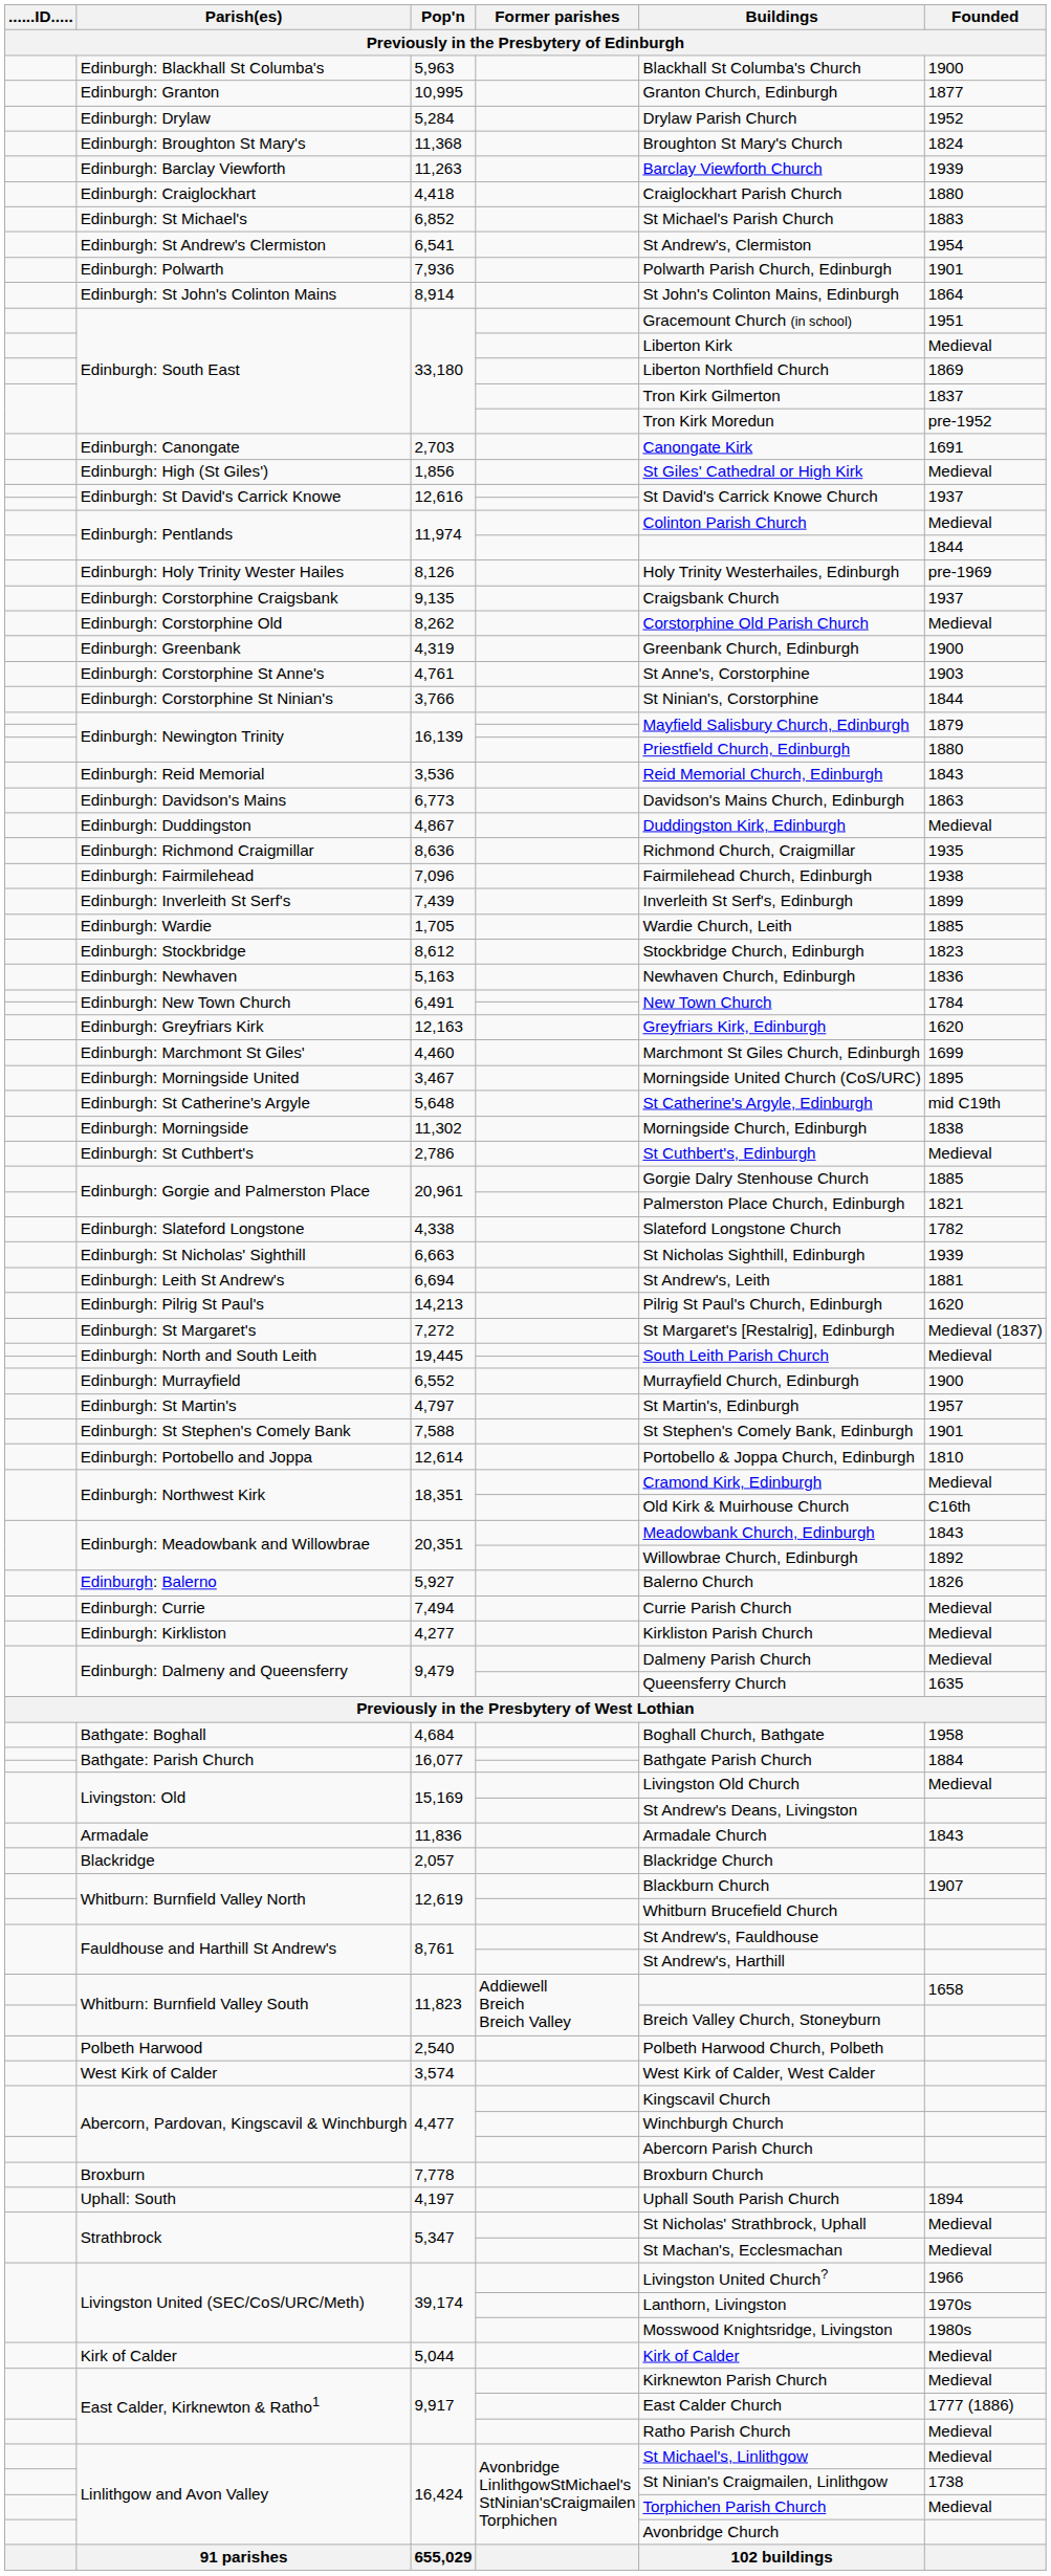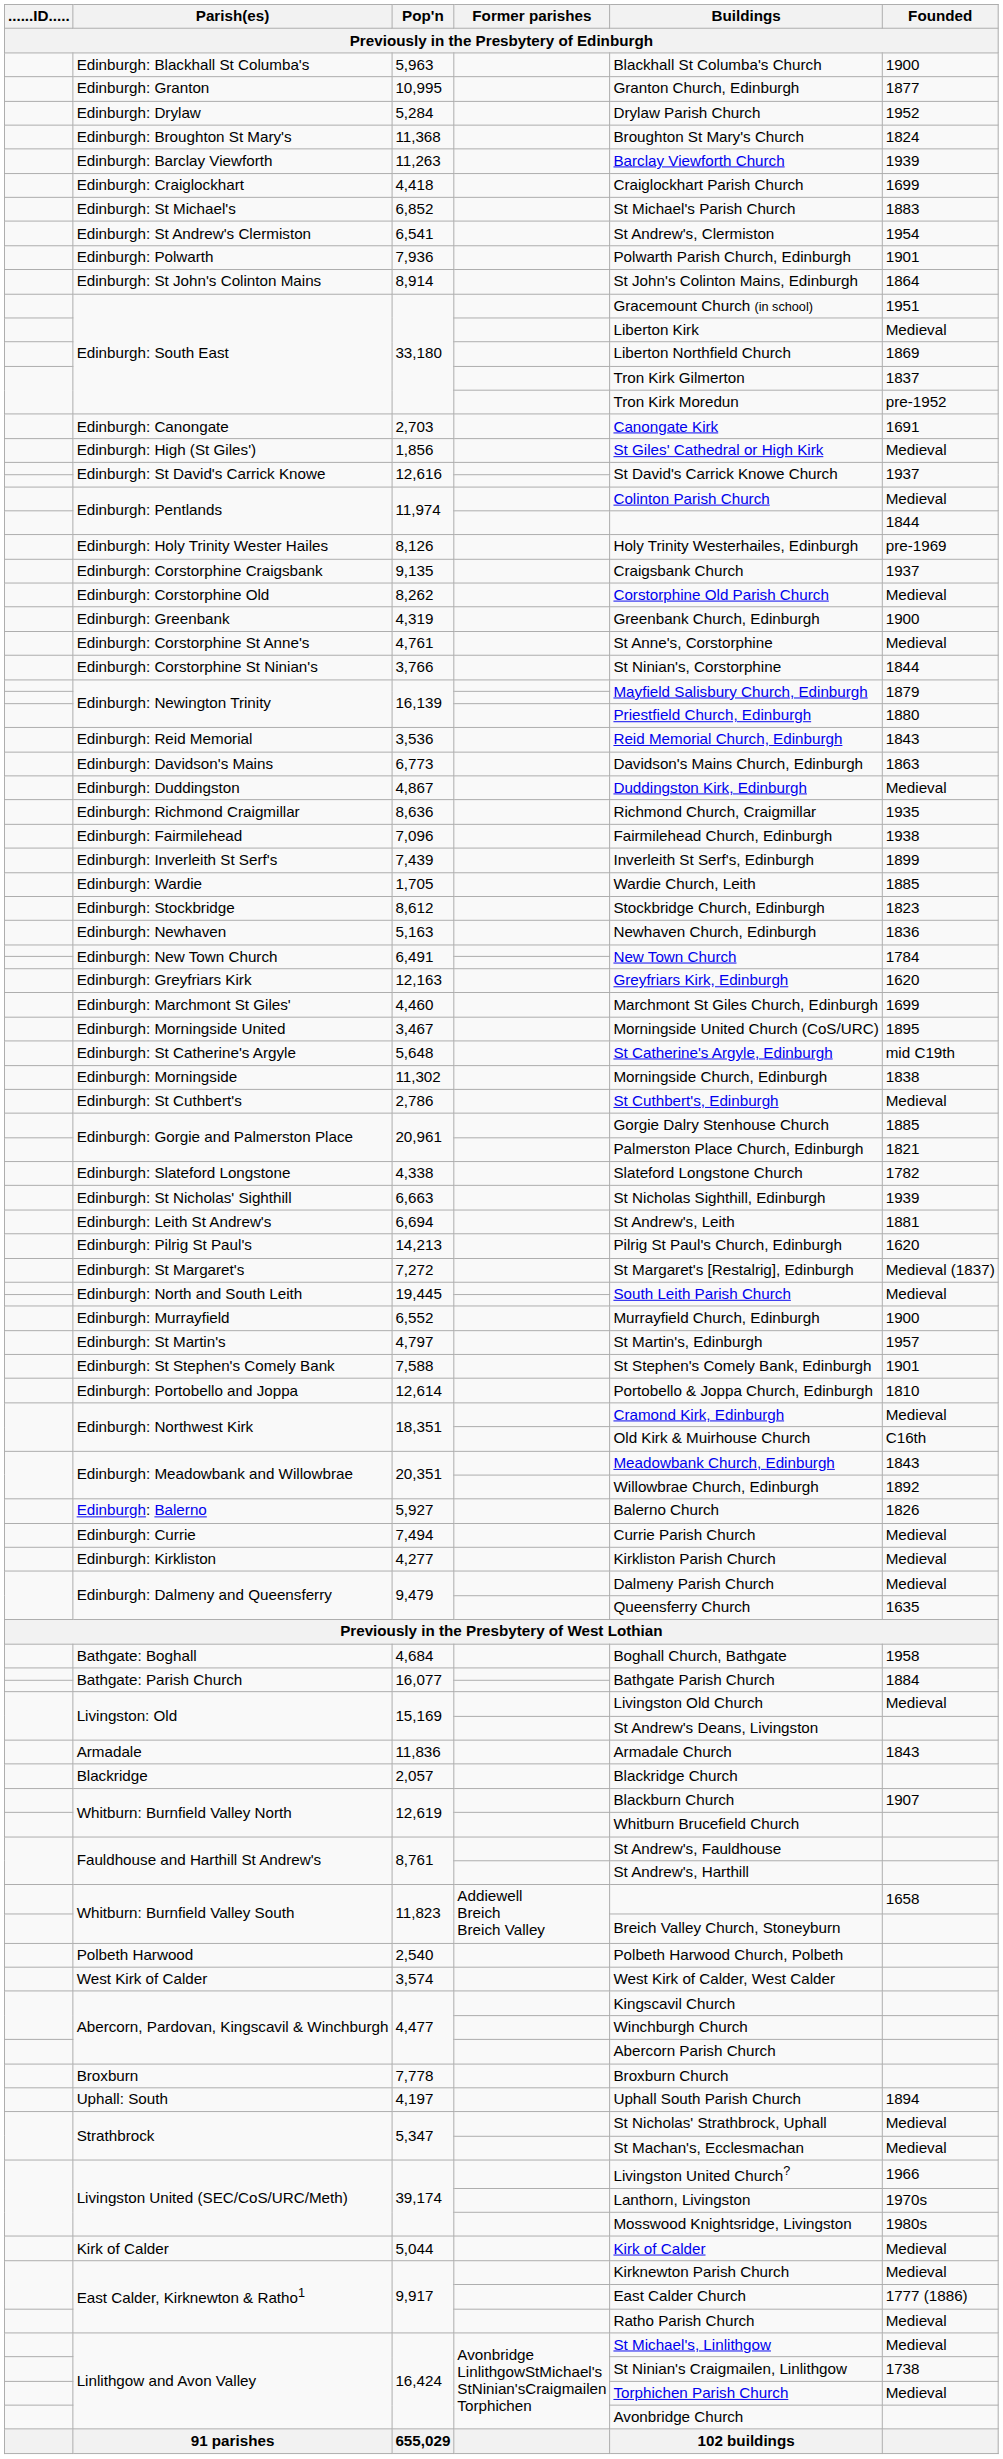 <table class="wikitable">
 <tr>
 <th>......ID.....</th>
 <th>Parish(es)</th>
 <th>Pop'n</th>
 <th>Former parishes</th>
 <th>Buildings</th>
 <th>Founded</th>
 </tr>
 <tr>
 <th colspan="6">Previously in the Presbytery of Edinburgh</th>
 </tr>
 <tr>
 <td></td>
 <td>Edinburgh: Blackhall St Columba's</td>
 <td>5,963</td>
 <td></td>
 <td>Blackhall St Columba's Church</td>
 <td>1900</td>
 </tr>
 <tr>
 <td></td>
 <td>Edinburgh: Granton</td>
 <td>10,995</td>
 <td></td>
 <td>Granton Church, Edinburgh</td>
 <td>1877</td>
 </tr>
 <tr>
 <td></td>
 <td>Edinburgh: Drylaw</td>
 <td>5,284</td>
 <td></td>
 <td>Drylaw Parish Church</td>
 <td>1952</td>
 </tr>
 <tr>
 <td></td>
 <td>Edinburgh: Broughton St Mary's</td>
 <td>11,368</td>
 <td></td>
 <td>Broughton St Mary's Church</td>
 <td>1824</td>
 </tr>
 <tr>
 <td></td>
 <td>Edinburgh: Barclay Viewforth</td>
 <td>11,263</td>
 <td></td>
 <td><a href='#'>Barclay Viewforth Church</a></td>
 <td>1939</td>
 </tr>
 <tr>
 <td></td>
 <td>Edinburgh: Craiglockhart</td>
 <td>4,418</td>
 <td></td>
 <td>Craiglockhart Parish Church</td>
-<td>1880</td>
+<td>1699</td>
 </tr>
 <tr>
 <td></td>
 <td>Edinburgh: St Michael's</td>
 <td>6,852</td>
 <td></td>
 <td>St Michael's Parish Church</td>
 <td>1883</td>
 </tr>
 <tr>
 <td></td>
 <td>Edinburgh: St Andrew's Clermiston</td>
 <td>6,541</td>
 <td></td>
 <td>St Andrew's, Clermiston</td>
 <td>1954</td>
 </tr>
 <tr>
 <td></td>
 <td>Edinburgh: Polwarth</td>
 <td>7,936</td>
 <td></td>
 <td>Polwarth Parish Church, Edinburgh</td>
 <td>1901</td>
 </tr>
 <tr>
 <td></td>
 <td>Edinburgh: St John's Colinton Mains</td>
 <td>8,914</td>
 <td></td>
 <td>St John's Colinton Mains, Edinburgh</td>
 <td>1864</td>
 </tr>
 <tr>
 <td></td>
 <td rowspan="5">Edinburgh: South East</td>
 <td rowspan="5">33,180</td>
 <td></td>
 <td>Gracemount Church <small>(in school)</small></td>
 <td>1951</td>
 </tr>
 <tr>
 <td></td>
 <td></td>
 <td>Liberton Kirk</td>
 <td>Medieval</td>
 </tr>
 <tr>
 <td></td>
 <td></td>
 <td>Liberton Northfield Church</td>
 <td>1869</td>
 </tr>
 <tr>
 <td rowspan="2"></td>
 <td></td>
 <td>Tron Kirk Gilmerton</td>
 <td>1837</td>
 </tr>
 <tr>
 <td></td>
 <td>Tron Kirk Moredun</td>
 <td>pre-1952</td>
 </tr>
 <tr>
 <td></td>
 <td>Edinburgh: Canongate</td>
 <td>2,703</td>
 <td></td>
 <td><a href='#'>Canongate Kirk</a></td>
 <td>1691</td>
 </tr>
 <tr>
 <td></td>
 <td>Edinburgh: High (St Giles')</td>
 <td>1,856</td>
 <td></td>
 <td><a href='#'>St Giles' Cathedral or High Kirk</a></td>
 <td>Medieval</td>
 </tr>
 <tr>
 <td></td>
 <td rowspan="2">Edinburgh: St David's Carrick Knowe</td>
 <td rowspan="2">12,616</td>
 <td></td>
 <td rowspan="2">St David's Carrick Knowe Church</td>
 <td rowspan="2">1937</td>
 </tr>
 <tr>
 <td></td>
 <td></td>
 </tr>
 <tr>
 <td></td>
 <td rowspan="2">Edinburgh: Pentlands</td>
 <td rowspan="2">11,974</td>
 <td></td>
 <td><a href='#'>Colinton Parish Church</a></td>
 <td>Medieval</td>
 </tr>
 <tr>
 <td></td>
 <td></td>
 <td></td>
 <td>1844</td>
 </tr>
 <tr>
 <td></td>
 <td>Edinburgh: Holy Trinity Wester Hailes</td>
 <td>8,126</td>
 <td></td>
 <td>Holy Trinity Westerhailes, Edinburgh</td>
 <td>pre-1969</td>
 </tr>
 <tr>
 <td></td>
 <td>Edinburgh: Corstorphine Craigsbank</td>
 <td>9,135</td>
 <td></td>
 <td>Craigsbank Church</td>
 <td>1937</td>
 </tr>
 <tr>
 <td></td>
 <td>Edinburgh: Corstorphine Old</td>
 <td>8,262</td>
 <td></td>
 <td><a href='#'>Corstorphine Old Parish Church</a></td>
 <td>Medieval</td>
 </tr>
 <tr>
 <td></td>
 <td>Edinburgh: Greenbank</td>
 <td>4,319</td>
 <td></td>
 <td>Greenbank Church, Edinburgh</td>
 <td>1900</td>
 </tr>
 <tr>
 <td></td>
 <td>Edinburgh: Corstorphine St Anne's</td>
 <td>4,761</td>
 <td></td>
 <td>St Anne's, Corstorphine</td>
-<td>1903</td>
+<td>Medieval</td>
 </tr>
 <tr>
 <td></td>
 <td>Edinburgh: Corstorphine St Ninian's</td>
 <td>3,766</td>
 <td></td>
 <td>St Ninian's, Corstorphine</td>
 <td>1844</td>
 </tr>
 <tr>
 <td></td>
 <td rowspan="3">Edinburgh: Newington Trinity</td>
 <td rowspan="3">16,139</td>
 <td></td>
 <td rowspan="2"><a href='#'>Mayfield Salisbury Church, Edinburgh</a></td>
 <td rowspan="2">1879</td>
 </tr>
 <tr>
 <td></td>
 <td></td>
 </tr>
 <tr>
 <td></td>
 <td></td>
 <td><a href='#'>Priestfield Church, Edinburgh</a></td>
 <td>1880</td>
 </tr>
 <tr>
 <td></td>
 <td>Edinburgh: Reid Memorial</td>
 <td>3,536</td>
 <td></td>
 <td><a href='#'>Reid Memorial Church, Edinburgh</a></td>
 <td>1843</td>
 </tr>
 <tr>
 <td></td>
 <td>Edinburgh: Davidson's Mains</td>
 <td>6,773</td>
 <td></td>
 <td>Davidson's Mains Church, Edinburgh</td>
 <td>1863</td>
 </tr>
 <tr>
 <td></td>
 <td>Edinburgh: Duddingston</td>
 <td>4,867</td>
 <td></td>
 <td><a href='#'>Duddingston Kirk, Edinburgh</a></td>
 <td>Medieval</td>
 </tr>
 <tr>
 <td></td>
 <td>Edinburgh: Richmond Craigmillar</td>
 <td>8,636</td>
 <td></td>
 <td>Richmond Church, Craigmillar</td>
 <td>1935</td>
 </tr>
 <tr>
 <td></td>
 <td>Edinburgh: Fairmilehead</td>
 <td>7,096</td>
 <td></td>
 <td>Fairmilehead Church, Edinburgh</td>
 <td>1938</td>
 </tr>
 <tr>
 <td></td>
 <td>Edinburgh: Inverleith St Serf's</td>
 <td>7,439</td>
 <td></td>
 <td>Inverleith St Serf's, Edinburgh</td>
 <td>1899</td>
 </tr>
 <tr>
 <td></td>
 <td>Edinburgh: Wardie</td>
 <td>1,705</td>
 <td></td>
 <td>Wardie Church, Leith</td>
 <td>1885</td>
 </tr>
 <tr>
 <td></td>
 <td>Edinburgh: Stockbridge</td>
 <td>8,612</td>
 <td></td>
 <td>Stockbridge Church, Edinburgh</td>
 <td>1823</td>
 </tr>
 <tr>
 <td></td>
 <td>Edinburgh: Newhaven</td>
 <td>5,163</td>
 <td></td>
 <td>Newhaven Church, Edinburgh</td>
 <td>1836</td>
 </tr>
 <tr>
 <td></td>
 <td rowspan="2">Edinburgh: New Town Church</td>
 <td rowspan="2">6,491</td>
 <td></td>
 <td rowspan="2"><a href='#'>New Town Church</a></td>
 <td rowspan="2">1784</td>
 </tr>
 <tr>
 <td></td>
 <td></td>
 </tr>
 <tr>
 <td></td>
 <td>Edinburgh: Greyfriars Kirk</td>
 <td>12,163</td>
 <td></td>
 <td><a href='#'>Greyfriars Kirk, Edinburgh</a></td>
 <td>1620</td>
 </tr>
 <tr>
 <td></td>
 <td>Edinburgh: Marchmont St Giles'</td>
 <td>4,460</td>
 <td></td>
 <td>Marchmont St Giles Church, Edinburgh</td>
 <td>1699</td>
 </tr>
 <tr>
 <td></td>
 <td>Edinburgh: Morningside United</td>
 <td>3,467</td>
 <td></td>
 <td>Morningside United Church (CoS/URC)</td>
 <td>1895</td>
 </tr>
 <tr>
 <td></td>
 <td>Edinburgh: St Catherine's Argyle</td>
 <td>5,648</td>
 <td></td>
 <td><a href='#'>St Catherine's Argyle, Edinburgh</a></td>
 <td>mid C19th</td>
 </tr>
 <tr>
 <td></td>
 <td>Edinburgh: Morningside</td>
 <td>11,302</td>
 <td></td>
 <td>Morningside Church, Edinburgh</td>
 <td>1838</td>
 </tr>
 <tr>
 <td></td>
 <td>Edinburgh: St Cuthbert's</td>
 <td>2,786</td>
 <td></td>
 <td><a href='#'>St Cuthbert's, Edinburgh</a></td>
 <td>Medieval</td>
 </tr>
 <tr>
 <td></td>
 <td rowspan="2">Edinburgh: Gorgie and Palmerston Place</td>
 <td rowspan="2">20,961</td>
 <td></td>
 <td>Gorgie Dalry Stenhouse Church</td>
 <td>1885</td>
 </tr>
 <tr>
 <td></td>
 <td></td>
 <td>Palmerston Place Church, Edinburgh</td>
 <td>1821</td>
 </tr>
 <tr>
 <td></td>
 <td>Edinburgh: Slateford Longstone</td>
 <td>4,338</td>
 <td></td>
 <td>Slateford Longstone Church</td>
 <td>1782</td>
 </tr>
 <tr>
 <td></td>
 <td>Edinburgh: St Nicholas' Sighthill</td>
 <td>6,663</td>
 <td></td>
 <td>St Nicholas Sighthill, Edinburgh</td>
 <td>1939</td>
 </tr>
 <tr>
 <td></td>
 <td>Edinburgh: Leith St Andrew's</td>
 <td>6,694</td>
 <td></td>
 <td>St Andrew's, Leith</td>
 <td>1881</td>
 </tr>
 <tr>
 <td></td>
 <td>Edinburgh: Pilrig St Paul's</td>
 <td>14,213</td>
 <td></td>
 <td>Pilrig St Paul's Church, Edinburgh</td>
 <td>1620</td>
 </tr>
 <tr>
 <td></td>
 <td>Edinburgh: St Margaret's</td>
 <td>7,272</td>
 <td></td>
 <td>St Margaret's [Restalrig], Edinburgh</td>
 <td>Medieval (1837)</td>
 </tr>
 <tr>
 <td></td>
 <td rowspan="2">Edinburgh: North and South Leith</td>
 <td rowspan="2">19,445</td>
 <td></td>
 <td rowspan="2"><a href='#'>South Leith Parish Church</a></td>
 <td rowspan="2">Medieval</td>
 </tr>
 <tr>
 <td></td>
 <td></td>
 </tr>
 <tr>
 <td></td>
 <td>Edinburgh: Murrayfield</td>
 <td>6,552</td>
 <td></td>
 <td>Murrayfield Church, Edinburgh</td>
 <td>1900</td>
 </tr>
 <tr>
 <td></td>
 <td>Edinburgh: St Martin's</td>
 <td>4,797</td>
 <td></td>
 <td>St Martin's, Edinburgh</td>
 <td>1957</td>
 </tr>
 <tr>
 <td></td>
 <td>Edinburgh: St Stephen's Comely Bank</td>
 <td>7,588</td>
 <td></td>
 <td>St Stephen's Comely Bank, Edinburgh</td>
 <td>1901</td>
 </tr>
 <tr>
 <td></td>
 <td>Edinburgh: Portobello and Joppa</td>
 <td>12,614</td>
 <td></td>
 <td>Portobello & Joppa Church, Edinburgh</td>
 <td>1810</td>
 </tr>
 <tr>
 <td rowspan="2"></td>
 <td rowspan="2">Edinburgh: Northwest Kirk</td>
 <td rowspan="2">18,351</td>
 <td></td>
 <td><a href='#'>Cramond Kirk, Edinburgh</a></td>
 <td>Medieval</td>
 </tr>
 <tr>
 <td></td>
 <td>Old Kirk & Muirhouse Church</td>
 <td>C16th</td>
 </tr>
 <tr>
 <td rowspan="2"></td>
 <td rowspan="2">Edinburgh: Meadowbank and Willowbrae</td>
 <td rowspan="2">20,351</td>
 <td></td>
 <td><a href='#'>Meadowbank Church, Edinburgh</a></td>
 <td>1843</td>
 </tr>
 <tr>
 <td></td>
 <td>Willowbrae Church, Edinburgh</td>
 <td>1892</td>
 </tr>
 <tr>
 <td></td>
 <td><a href='#'>Edinburgh</a>: <a href='#'>Balerno</a></td>
 <td>5,927</td>
 <td></td>
 <td>Balerno Church</td>
 <td>1826</td>
 </tr>
 <tr>
 <td></td>
 <td>Edinburgh: Currie</td>
 <td>7,494</td>
 <td></td>
 <td>Currie Parish Church</td>
 <td>Medieval</td>
 </tr>
 <tr>
 <td></td>
 <td>Edinburgh: Kirkliston</td>
 <td>4,277</td>
 <td></td>
 <td>Kirkliston Parish Church</td>
 <td>Medieval</td>
 </tr>
 <tr>
 <td rowspan="2"></td>
 <td rowspan="2">Edinburgh: Dalmeny and Queensferry</td>
 <td rowspan="2">9,479</td>
 <td></td>
 <td>Dalmeny Parish Church</td>
 <td>Medieval</td>
 </tr>
 <tr>
 <td></td>
 <td>Queensferry Church</td>
 <td>1635</td>
 </tr>
 <tr>
 <th colspan="6">Previously in the Presbytery of West Lothian</th>
 </tr>
 <tr>
 <td></td>
 <td>Bathgate: Boghall</td>
 <td>4,684</td>
 <td></td>
 <td>Boghall Church, Bathgate</td>
 <td>1958</td>
 </tr>
 <tr>
 <td></td>
 <td rowspan="2">Bathgate: Parish Church</td>
 <td rowspan="2">16,077</td>
 <td></td>
 <td rowspan="2">Bathgate Parish Church</td>
 <td rowspan="2">1884</td>
 </tr>
 <tr>
 <td></td>
 <td></td>
 </tr>
 <tr>
 <td rowspan="2"></td>
 <td rowspan="2">Livingston: Old</td>
 <td rowspan="2">15,169</td>
 <td></td>
 <td>Livingston Old Church</td>
 <td>Medieval</td>
 </tr>
 <tr>
 <td></td>
 <td>St Andrew's Deans, Livingston</td>
 <td></td>
 </tr>
 <tr>
 <td></td>
 <td>Armadale</td>
 <td>11,836</td>
 <td></td>
 <td>Armadale Church</td>
 <td>1843</td>
 </tr>
 <tr>
 <td></td>
 <td>Blackridge</td>
 <td>2,057</td>
 <td></td>
 <td>Blackridge Church</td>
 <td></td>
 </tr>
 <tr>
 <td></td>
 <td rowspan="2">Whitburn: Burnfield Valley North</td>
 <td rowspan="2">12,619</td>
 <td></td>
 <td>Blackburn Church</td>
 <td>1907</td>
 </tr>
 <tr>
 <td></td>
 <td></td>
 <td>Whitburn Brucefield Church</td>
 <td></td>
 </tr>
 <tr>
 <td rowspan="2"></td>
 <td rowspan="2">Fauldhouse and Harthill St Andrew's</td>
 <td rowspan="2">8,761</td>
 <td></td>
 <td>St Andrew's, Fauldhouse</td>
 <td></td>
 </tr>
 <tr>
 <td></td>
 <td>St Andrew's, Harthill</td>
 <td></td>
 </tr>
 <tr>
 <td></td>
 <td rowspan="2">Whitburn: Burnfield Valley South</td>
 <td rowspan="2">11,823</td>
 <td rowspan="2">Addiewell<br>Breich<br>Breich Valley</td>
 <td></td>
 <td>1658</td>
 </tr>
 <tr>
 <td></td>
 <td>Breich Valley Church, Stoneyburn</td>
 <td></td>
 </tr>
 <tr>
 <td></td>
 <td>Polbeth Harwood</td>
 <td>2,540</td>
 <td></td>
 <td>Polbeth Harwood Church, Polbeth</td>
 <td></td>
 </tr>
 <tr>
 <td></td>
 <td>West Kirk of Calder</td>
 <td>3,574</td>
 <td></td>
 <td>West Kirk of Calder, West Calder</td>
 <td></td>
 </tr>
 <tr>
 <td rowspan="2"></td>
 <td rowspan="3">Abercorn, Pardovan, Kingscavil & Winchburgh</td>
 <td rowspan="3">4,477</td>
 <td></td>
 <td>Kingscavil Church</td>
 <td></td>
 </tr>
 <tr>
 <td></td>
 <td>Winchburgh Church</td>
 <td></td>
 </tr>
 <tr>
 <td></td>
 <td></td>
 <td>Abercorn Parish Church</td>
 <td></td>
 </tr>
 <tr>
 <td></td>
 <td>Broxburn</td>
 <td>7,778</td>
 <td></td>
 <td>Broxburn Church</td>
 <td></td>
 </tr>
 <tr>
 <td></td>
 <td>Uphall: South</td>
 <td>4,197</td>
 <td></td>
 <td>Uphall South Parish Church</td>
 <td>1894</td>
 </tr>
 <tr>
 <td rowspan="2"></td>
 <td rowspan="2">Strathbrock</td>
 <td rowspan="2">5,347</td>
 <td></td>
 <td>St Nicholas' Strathbrock, Uphall</td>
 <td>Medieval</td>
 </tr>
 <tr>
 <td></td>
 <td>St Machan's, Ecclesmachan</td>
 <td>Medieval</td>
 </tr>
 <tr>
 <td rowspan="3"></td>
 <td rowspan="3">Livingston United (SEC/CoS/URC/Meth)</td>
 <td rowspan="3">39,174</td>
 <td></td>
 <td>Livingston United Church<sup>?</sup></td>
 <td>1966</td>
 </tr>
 <tr>
 <td></td>
 <td>Lanthorn, Livingston</td>
 <td>1970s</td>
 </tr>
 <tr>
 <td></td>
 <td>Mosswood Knightsridge, Livingston</td>
 <td>1980s</td>
 </tr>
 <tr>
 <td></td>
 <td>Kirk of Calder</td>
 <td>5,044</td>
 <td></td>
 <td><a href='#'>Kirk of Calder</a></td>
 <td>Medieval</td>
 </tr>
 <tr>
 <td rowspan="2"></td>
 <td rowspan="3">East Calder, Kirknewton & Ratho<sup>1</sup></td>
 <td rowspan="3">9,917</td>
 <td></td>
 <td>Kirknewton Parish Church</td>
 <td>Medieval</td>
 </tr>
 <tr>
 <td></td>
 <td>East Calder Church</td>
 <td>1777 (1886)</td>
 </tr>
 <tr>
 <td></td>
 <td></td>
 <td>Ratho Parish Church</td>
 <td>Medieval</td>
 </tr>
 <tr>
 <td></td>
 <td rowspan="4">Linlithgow and Avon Valley</td>
 <td rowspan="4">16,424</td>
 <td rowspan="4">Avonbridge<br>LinlithgowStMichael's<br>StNinian'sCraigmailen<br>Torphichen</td>
 <td><a href='#'>St Michael's, Linlithgow</a></td>
 <td>Medieval</td>
 </tr>
 <tr>
 <td></td>
 <td>St Ninian's Craigmailen, Linlithgow</td>
 <td>1738</td>
 </tr>
 <tr>
 <td></td>
 <td><a href='#'>Torphichen Parish Church</a></td>
 <td>Medieval</td>
 </tr>
 <tr>
 <td></td>
 <td>Avonbridge Church</td>
 <td></td>
 </tr>
 <tr>
 <th></th>
 <th>91 parishes</th>
 <th>655,029</th>
 <th></th>
 <th>102 buildings</th>
 <th></th>
 </tr>
 </table>
